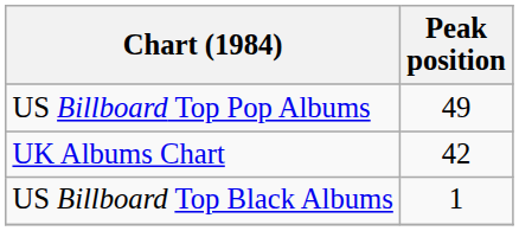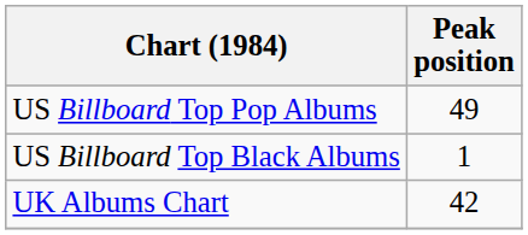 <table class="wikitable">
 <tr>
 <th>Chart (1984)</th>
 <th>Peak<br>position</th>
 </tr>
 <tr>
 <td>US <a href='#'><em>Billboard</em> Top Pop Albums</a></td>
 <td align="center">49</td>
 </tr>
 <tr>
+<td>US <em>Billboard</em> <a href='#'>Top Black Albums</a></td>
+<td align="center">1</td>
+</tr>
+<tr>
 <td><a href='#'>UK Albums Chart</a></td>
 <td align="center">42</td>
 </tr>
 <tr>
-<td>US <em>Billboard</em> <a href='#'>Top Black Albums</a></td>
-<td align="center">1</td>
-</tr>
-<tr>
 </tr>
 </table>
